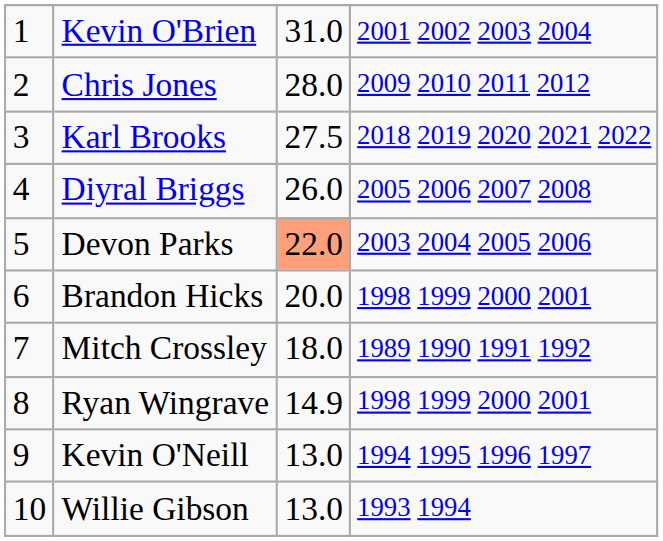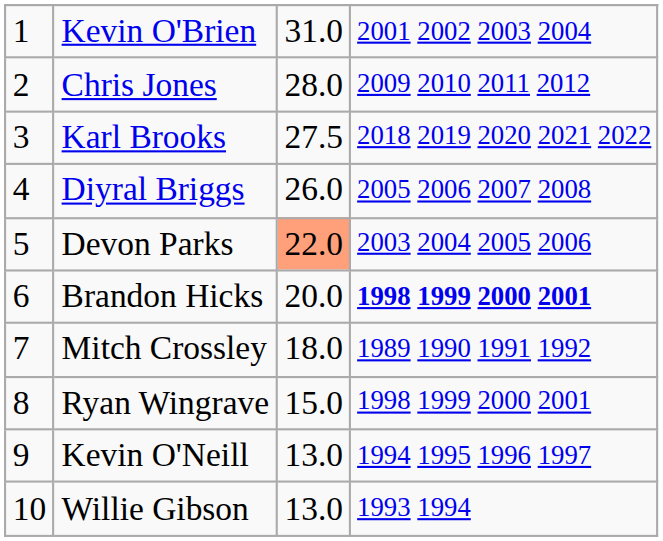 <table class="wikitable">
 <tr>
 </tr>
 <tr>
 <td>1</td>
 <td><a href='#'>Kevin O'Brien</a></td>
 <td>31.0</td>
 <td style="font-size:80%;"><a href='#'>2001</a> <a href='#'>2002</a> <a href='#'>2003</a> <a href='#'>2004</a></td>
 </tr>
 <tr>
 <td>2</td>
 <td><a href='#'>Chris Jones</a></td>
 <td>28.0</td>
 <td style="font-size:80%;"><a href='#'>2009</a> <a href='#'>2010</a> <a href='#'>2011</a> <a href='#'>2012</a></td>
 </tr>
 <tr>
 <td>3</td>
 <td><a href='#'>Karl Brooks</a></td>
 <td>27.5</td>
 <td style="font-size:80%;"><a href='#'>2018</a> <a href='#'>2019</a> <a href='#'>2020</a> <a href='#'>2021</a> <a href='#'>2022</a></td>
 </tr>
 <tr>
 <td>4</td>
 <td><a href='#'>Diyral Briggs</a></td>
 <td>26.0</td>
 <td style="font-size:80%;"><a href='#'>2005</a> <a href='#'>2006</a> <a href='#'>2007</a> <a href='#'>2008</a></td>
 </tr>
 <tr>
 <td>5</td>
 <td>Devon Parks</td>
 <td style="background: lightsalmon;">22.0</td>
 <td style="font-size:80%;"><a href='#'>2003</a> <a href='#'>2004</a> <a href='#'>2005</a> <a href='#'>2006</a></td>
 </tr>
 <tr>
 <td>6</td>
 <td>Brandon Hicks</td>
 <td>20.0</td>
-<td style="font-size:80%;"><a href='#'>1998</a> <a href='#'>1999</a> <a href='#'>2000</a> <a href='#'>2001</a></td>
+<td style="font-size:80%;"><strong><a href='#'>1998</a> <a href='#'>1999</a> <a href='#'>2000</a> <a href='#'>2001</a></strong></td>
 </tr>
 <tr>
 <td>7</td>
 <td>Mitch Crossley</td>
 <td>18.0</td>
 <td style="font-size:80%;"><a href='#'>1989</a> <a href='#'>1990</a> <a href='#'>1991</a> <a href='#'>1992</a></td>
 </tr>
 <tr>
 <td>8</td>
 <td>Ryan Wingrave</td>
-<td>14.9</td>
+<td>15.0</td>
 <td style="font-size:80%;"><a href='#'>1998</a> <a href='#'>1999</a> <a href='#'>2000</a> <a href='#'>2001</a></td>
 </tr>
 <tr>
 <td>9</td>
 <td>Kevin O'Neill</td>
 <td>13.0</td>
 <td style="font-size:80%;"><a href='#'>1994</a> <a href='#'>1995</a> <a href='#'>1996</a> <a href='#'>1997</a></td>
 </tr>
 <tr>
 <td>10</td>
 <td>Willie Gibson</td>
 <td>13.0</td>
 <td style="font-size:80%;"><a href='#'>1993</a> <a href='#'>1994</a></td>
 </tr>
 </table>
